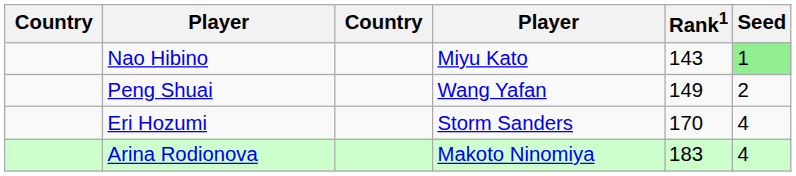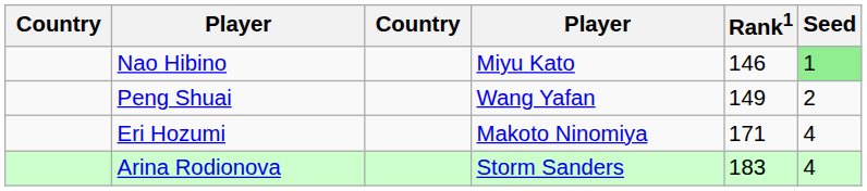 <table class="sortable wikitable">
 <tr>
 <th style="width:70px;">Country</th>
 <th style="width:175px;">Player</th>
 <th style="width:70px;">Country</th>
 <th style="width:175px;">Player</th>
 <th>Rank<sup>1</sup></th>
 <th>Seed</th>
 </tr>
 <tr>
 <td></td>
 <td><a href='#'>Nao Hibino</a></td>
 <td></td>
 <td><a href='#'>Miyu Kato</a></td>
-<td>143</td>
+<td>146</td>
 <td style="background: lightgreen;">1</td>
 </tr>
 <tr>
 <td></td>
 <td><a href='#'>Peng Shuai</a></td>
 <td></td>
 <td><a href='#'>Wang Yafan</a></td>
 <td>149</td>
 <td>2</td>
 </tr>
 <tr>
 <td></td>
 <td><a href='#'>Eri Hozumi</a></td>
 <td></td>
-<td><a href='#'>Storm Sanders</a></td>
-<td>170</td>
+<td><a href='#'>Makoto Ninomiya</a></td>
+<td>171</td>
 <td>4</td>
 </tr>
 <tr style="background:#cfc;">
 <td></td>
 <td><a href='#'>Arina Rodionova</a></td>
 <td></td>
-<td><a href='#'>Makoto Ninomiya</a></td>
+<td><a href='#'>Storm Sanders</a></td>
 <td>183</td>
 <td>4</td>
 </tr>
 </table>
